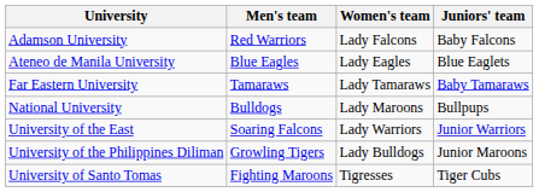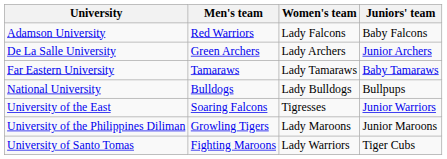 <table class=wikitable>
 <tr>
 <th>University</th>
 <th>Men's team</th>
 <th>Women's team</th>
 <th>Juniors' team</th>
 </tr>
 <tr>
 <td><a href='#'>Adamson University</a></td>
 <td><a href='#'>Red Warriors</a></td>
 <td>Lady Falcons</td>
 <td>Baby Falcons</td>
 </tr>
 <tr>
-<td><a href='#'>Ateneo de Manila University</a></td>
-<td><a href='#'>Blue Eagles</a></td>
-<td>Lady Eagles</td>
-<td>Blue Eaglets</td>
+<td><a href='#'>De La Salle University</a></td>
+<td><a href='#'>Green Archers</a></td>
+<td>Lady Archers</td>
+<td><a href='#'>Junior Archers</a></td>
 </tr>
 <tr>
 <td><a href='#'>Far Eastern University</a></td>
 <td><a href='#'>Tamaraws</a></td>
 <td>Lady Tamaraws</td>
 <td><a href='#'>Baby Tamaraws</a></td>
 </tr>
 <tr>
 <td><a href='#'>National University</a></td>
 <td><a href='#'>Bulldogs</a></td>
-<td>Lady Maroons</td>
+<td>Lady Bulldogs</td>
 <td>Bullpups</td>
 </tr>
 <tr>
 <td><a href='#'>University of the East</a></td>
 <td><a href='#'>Soaring Falcons</a></td>
-<td>Lady Warriors</td>
+<td>Tigresses</td>
 <td><a href='#'>Junior Warriors</a></td>
 </tr>
 <tr>
 <td><a href='#'>University of the Philippines Diliman</a></td>
 <td><a href='#'>Growling Tigers</a></td>
-<td>Lady Bulldogs</td>
+<td>Lady Maroons</td>
 <td>Junior Maroons</td>
 </tr>
 <tr>
 <td><a href='#'>University of Santo Tomas</a></td>
 <td><a href='#'>Fighting Maroons</a></td>
-<td>Tigresses</td>
+<td>Lady Warriors</td>
 <td>Tiger Cubs</td>
 </tr>
 </table>
